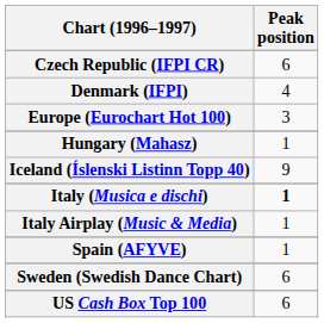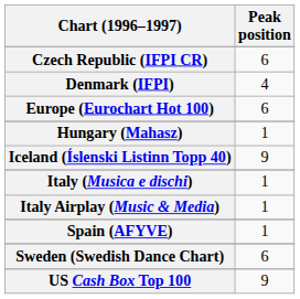 <table class="wikitable sortable plainrowheaders" style="text-align:center">
 <tr>
 <th scope="col">Chart (1996–1997)</th>
 <th scope="col">Peak<br>position</th>
 </tr>
 <tr>
 </tr>
 <tr>
 </tr>
 <tr>
 </tr>
 <tr>
 </tr>
 <tr>
 </tr>
 <tr>
 </tr>
 <tr>
 </tr>
 <tr>
 <th scope="row">Czech Republic (<a href='#'>IFPI CR</a>)</th>
 <td>6</td>
 </tr>
 <tr>
 <th scope="row">Denmark (<a href='#'>IFPI</a>)</th>
 <td>4</td>
 </tr>
 <tr>
 <th scope="row">Europe (<a href='#'>Eurochart Hot 100</a>)</th>
-<td>3</td>
+<td>6</td>
 </tr>
 <tr>
 </tr>
 <tr>
 </tr>
 <tr>
 </tr>
 <tr>
 <th scope="row">Hungary (<a href='#'>Mahasz</a>)</th>
 <td>1</td>
 </tr>
 <tr>
 <th scope="row">Iceland (<a href='#'>Íslenski Listinn Topp 40</a>)</th>
 <td>9</td>
 </tr>
 <tr>
 </tr>
 <tr>
 <th scope="row">Italy (<em><a href='#'>Musica e dischi</a></em>)</th>
-<td><strong>1</strong></td>
+<td>1</td>
 </tr>
 <tr>
 <th scope="row">Italy Airplay (<em><a href='#'>Music & Media</a></em>)</th>
 <td>1</td>
 </tr>
 <tr>
 </tr>
 <tr>
 </tr>
 <tr>
 </tr>
 <tr>
 </tr>
 <tr>
 </tr>
 <tr>
 <th scope="row">Spain (<a href='#'>AFYVE</a>)</th>
 <td>1</td>
 </tr>
 <tr>
 </tr>
 <tr>
 <th scope="row">Sweden (Swedish Dance Chart)</th>
 <td>6</td>
 </tr>
 <tr>
 </tr>
 <tr>
 </tr>
 <tr>
 </tr>
 <tr>
 </tr>
 <tr>
 </tr>
 <tr>
 </tr>
 <tr>
 </tr>
 <tr>
 </tr>
 <tr>
 </tr>
 <tr>
 </tr>
 <tr>
 <th scope="row">US <a href='#'><em>Cash Box</em> Top 100</a></th>
-<td>6</td>
+<td>9</td>
 </tr>
 </table>
